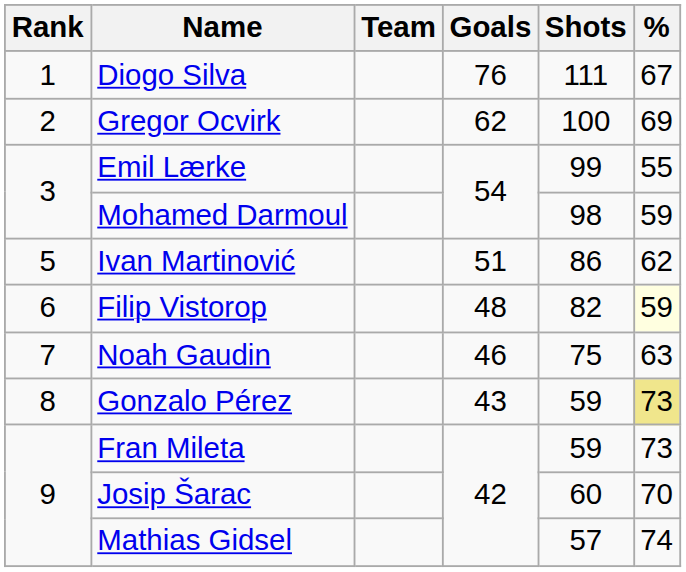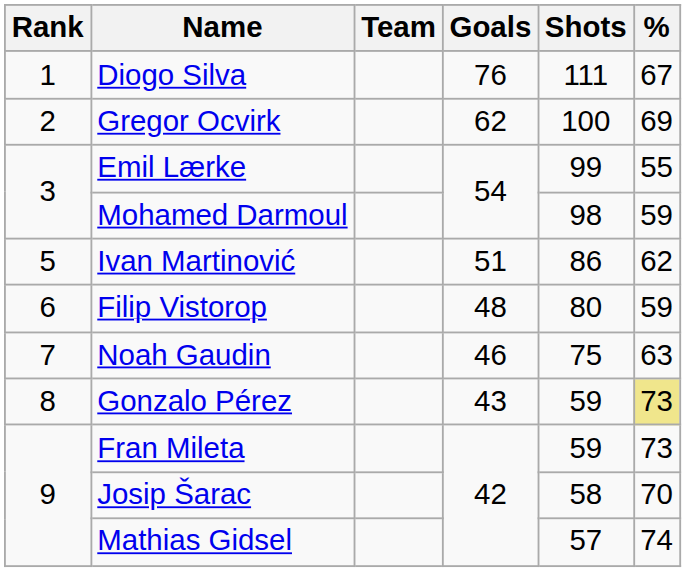 <table class="wikitable" style="text-align: center;">
 <tr>
 <th>Rank</th>
 <th>Name</th>
 <th>Team</th>
 <th>Goals</th>
 <th>Shots</th>
 <th>%</th>
 </tr>
 <tr>
 <td>1</td>
 <td align="left"><a href='#'>Diogo Silva</a></td>
 <td align="left"></td>
 <td>76</td>
 <td>111</td>
 <td>67</td>
 </tr>
 <tr>
 <td>2</td>
 <td align="left"><a href='#'>Gregor Ocvirk</a></td>
 <td align="left"></td>
 <td>62</td>
 <td>100</td>
 <td>69</td>
 </tr>
 <tr>
 <td rowspan=2>3</td>
 <td align="left"><a href='#'>Emil Lærke</a></td>
 <td align="left"></td>
 <td rowspan=2>54</td>
 <td>99</td>
 <td>55</td>
 </tr>
 <tr>
 <td align="left"><a href='#'>Mohamed Darmoul</a></td>
 <td align="left"></td>
 <td>98</td>
 <td>59</td>
 </tr>
 <tr>
 <td>5</td>
 <td align="left"><a href='#'>Ivan Martinović</a></td>
 <td align="left"></td>
 <td>51</td>
 <td>86</td>
 <td>62</td>
 </tr>
 <tr>
 <td>6</td>
 <td align="left"><a href='#'>Filip Vistorop</a></td>
 <td align="left"></td>
 <td>48</td>
-<td>82</td>
-<td style="background: lightyellow;">59</td>
+<td>80</td>
+<td>59</td>
 </tr>
 <tr>
 <td>7</td>
 <td align="left"><a href='#'>Noah Gaudin</a></td>
 <td align="left"></td>
 <td>46</td>
 <td>75</td>
 <td>63</td>
 </tr>
 <tr>
 <td>8</td>
 <td align="left"><a href='#'>Gonzalo Pérez</a></td>
 <td align="left"></td>
 <td>43</td>
 <td>59</td>
 <td style="background: khaki;">73</td>
 </tr>
 <tr>
 <td rowspan=3>9</td>
 <td align="left"><a href='#'>Fran Mileta</a></td>
 <td align="left"></td>
 <td rowspan=3>42</td>
 <td>59</td>
 <td>73</td>
 </tr>
 <tr>
 <td align="left"><a href='#'>Josip Šarac</a></td>
 <td align="left"></td>
-<td>60</td>
+<td>58</td>
 <td>70</td>
 </tr>
 <tr>
 <td align="left"><a href='#'>Mathias Gidsel</a></td>
 <td align="left"></td>
 <td>57</td>
 <td>74</td>
 </tr>
 </table>
